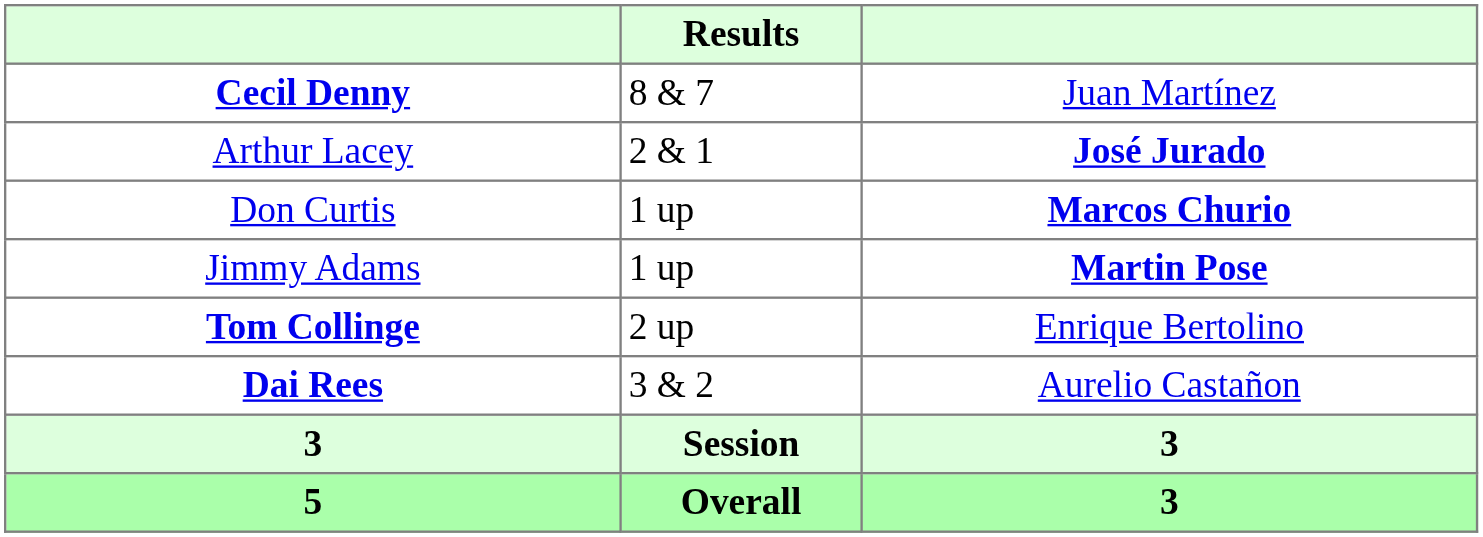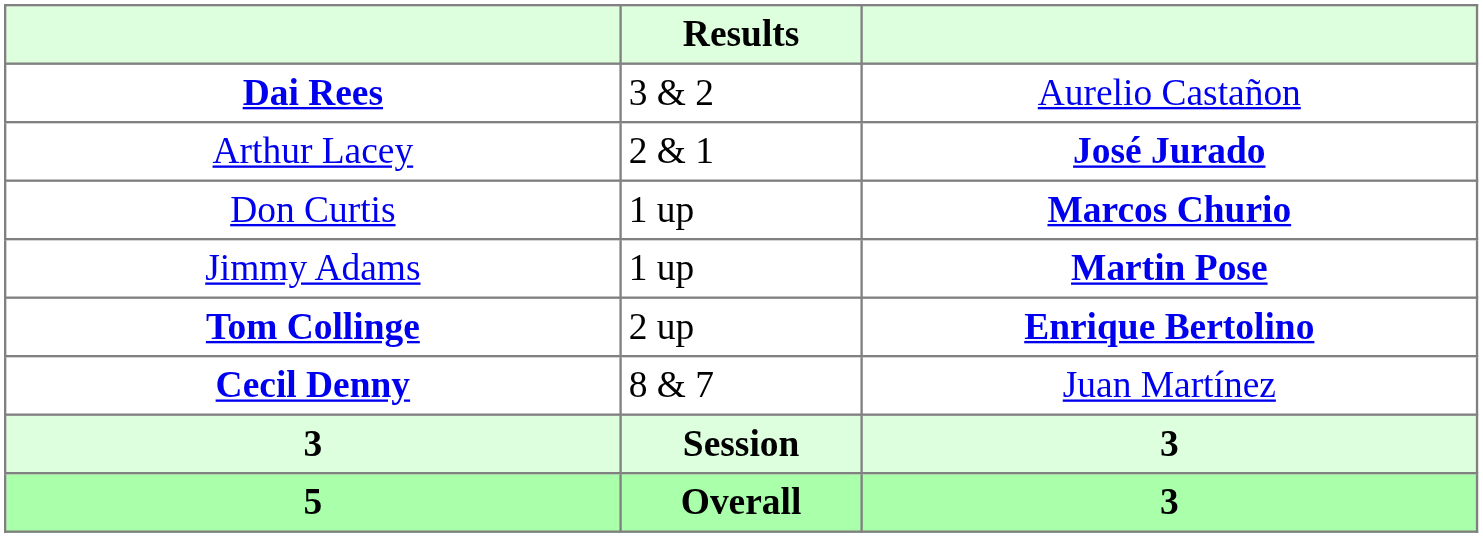 <table border="1" cellpadding="3" style="border-collapse:collapse; text-align:center;">
 <tr style="background:#dfd;">
 <th style="width:16em;"></th>
 <th style="width:6em;">Results</th>
 <th style="width:16em;"></th>
 </tr>
 <tr>
-<td><strong><a href='#'>Cecil Denny</a></strong></td>
-<td align=left> 8 & 7</td>
-<td><a href='#'>Juan Martínez</a></td>
+<td><strong><a href='#'>Dai Rees</a></strong></td>
+<td align=left> 3 & 2</td>
+<td><a href='#'>Aurelio Castañon</a></td>
 </tr>
 <tr>
 <td><a href='#'>Arthur Lacey</a></td>
 <td align=left> 2 & 1</td>
 <td><strong><a href='#'>José Jurado</a></strong></td>
 </tr>
 <tr>
 <td><a href='#'>Don Curtis</a></td>
 <td align=left> 1 up</td>
 <td><strong><a href='#'>Marcos Churio</a></strong></td>
 </tr>
 <tr>
 <td><a href='#'>Jimmy Adams</a></td>
 <td align=left> 1 up</td>
 <td><strong><a href='#'>Martin Pose</a></strong></td>
 </tr>
 <tr>
 <td><strong><a href='#'>Tom Collinge</a></strong></td>
 <td align=left> 2 up</td>
-<td><a href='#'>Enrique Bertolino</a></td>
+<td><strong><a href='#'>Enrique Bertolino</a></strong></td>
 </tr>
 <tr>
-<td><strong><a href='#'>Dai Rees</a></strong></td>
-<td align=left> 3 & 2</td>
-<td><a href='#'>Aurelio Castañon</a></td>
+<td><strong><a href='#'>Cecil Denny</a></strong></td>
+<td align=left> 8 & 7</td>
+<td><a href='#'>Juan Martínez</a></td>
 </tr>
 <tr style="background:#dfd;">
 <th>3</th>
 <th>Session</th>
 <th>3</th>
 </tr>
 <tr style="background:#afa;">
 <th>5</th>
 <th>Overall</th>
 <th>3</th>
 </tr>
 </table>
